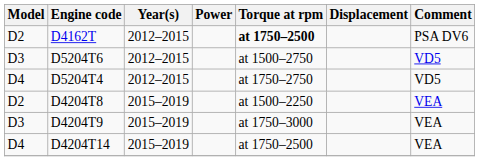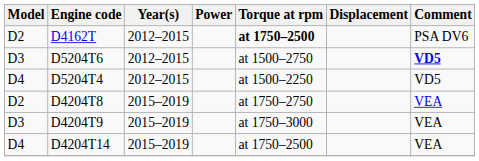 <table class="wikitable collapsible sortable">
 <tr>
 <th>Model</th>
 <th>Engine code</th>
 <th>Year(s)</th>
 <th>Power</th>
 <th>Torque at rpm</th>
 <th>Displacement</th>
 <th>Comment</th>
 </tr>
 <tr>
 <td>D2</td>
 <td><a href='#'>D4162T</a></td>
 <td>2012–2015</td>
 <td></td>
 <td><strong> at 1750–2500</strong></td>
 <td></td>
 <td>PSA DV6</td>
 </tr>
 <tr>
 <td>D3</td>
 <td>D5204T6</td>
 <td>2012–2015</td>
 <td></td>
 <td> at 1500–2750</td>
 <td></td>
-<td><a href='#'>VD5</a></td>
+<td><strong><a href='#'>VD5</a></strong></td>
 </tr>
 <tr>
 <td>D4</td>
 <td>D5204T4</td>
 <td>2012–2015</td>
 <td></td>
-<td> at 1750–2750</td>
+<td> at 1500–2250</td>
 <td></td>
 <td>VD5</td>
 </tr>
 <tr>
 <td>D2</td>
 <td>D4204T8</td>
 <td>2015–2019</td>
 <td></td>
-<td> at 1500–2250</td>
+<td> at 1750–2750</td>
 <td></td>
 <td><a href='#'>VEA</a></td>
 </tr>
 <tr>
 <td>D3</td>
 <td>D4204T9</td>
 <td>2015–2019</td>
 <td></td>
 <td> at 1750–3000</td>
 <td></td>
 <td>VEA</td>
 </tr>
 <tr>
 <td>D4</td>
 <td>D4204T14</td>
 <td>2015–2019</td>
 <td></td>
 <td> at 1750–2500</td>
 <td></td>
 <td>VEA</td>
 </tr>
 <tr>
 </tr>
 </table>
